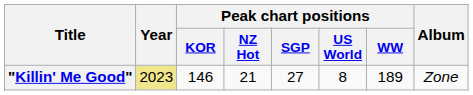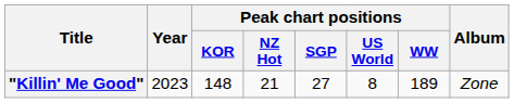 <table class="wikitable plainrowheaders" style="text-align:center">
 <tr>
 <th scope="col" rowspan="2">Title</th>
 <th scope="col" rowspan="2">Year</th>
 <th scope="col" colspan="5">Peak chart positions</th>
 <th scope="col" rowspan="2">Album</th>
 </tr>
 <tr>
 <th scope="col" style="font-size:90%; width:3em"><a href='#'>KOR</a><br></th>
 <th scope="col" style="font-size:90%; width:3em"><a href='#'>NZ<br>Hot</a><br></th>
 <th scope="col" style="font-size:90%; width:3em"><a href='#'>SGP</a><br></th>
 <th scope="col" style="font-size:90%; width:3em"><a href='#'>US<br>World</a><br></th>
 <th scope="col" style="font-size:90%; width:3em"><a href='#'>WW</a><br></th>
 </tr>
 <tr>
 <th scope="row">"<a href='#'>Killin' Me Good</a>"</th>
-<td style="background: khaki;">2023</td>
-<td>146</td>
+<td>2023</td>
+<td>148</td>
 <td>21</td>
 <td>27</td>
 <td>8</td>
 <td>189</td>
 <td><em>Zone</em></td>
 </tr>
 </table>
